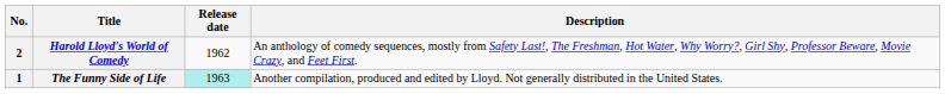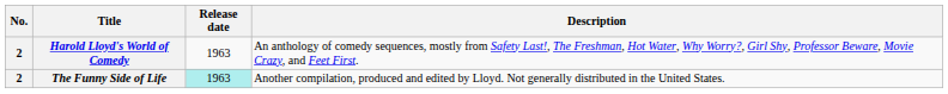 <table class="wikitable" style="text-align:center" width="100%">
 <tr>
 <th width="30">No.</th>
 <th>Title</th>
 <th>Release date</th>
 <th>Description</th>
 </tr>
 <tr>
 <th scope="row">2</th>
 <th scope="row"><em><a href='#'>Harold Lloyd's World of Comedy</a></em></th>
-<td>1962</td>
+<td>1963</td>
 <td style="text-align:left">An anthology of comedy sequences, mostly from <em><a href='#'>Safety Last!</a></em>, <em><a href='#'>The Freshman</a></em>, <em><a href='#'>Hot Water</a></em>, <em><a href='#'>Why Worry?</a></em>, <em><a href='#'>Girl Shy</a></em>, <em><a href='#'>Professor Beware</a></em>, <em><a href='#'>Movie Crazy</a></em>, and <em><a href='#'>Feet First</a></em>.</td>
 </tr>
 <tr>
-<th scope="row">1</th>
+<th scope="row">2</th>
 <th scope="row"><em>The Funny Side of Life</em></th>
 <td style="background: paleturquoise;">1963</td>
 <td style="text-align:left">Another compilation, produced and edited by Lloyd. Not generally distributed in the United States.</td>
 </tr>
 </table>
